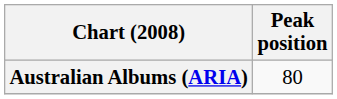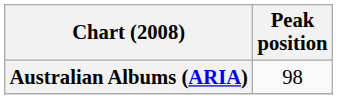 <table class="wikitable sortable plainrowheaders" style="text-align:center">
 <tr>
 <th scope="col">Chart (2008)</th>
 <th scope="col">Peak<br>position</th>
 </tr>
 <tr>
 <th scope="row">Australian Albums (<a href='#'>ARIA</a>)</th>
-<td>80</td>
+<td>98</td>
 </tr>
 <tr>
 </tr>
 </table>
